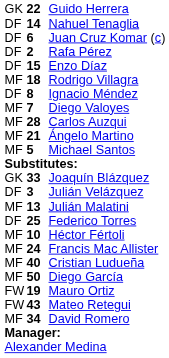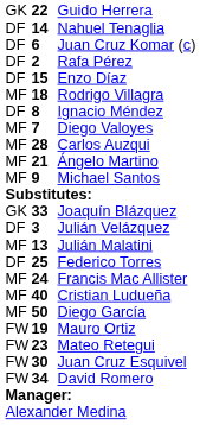 <table style="font-size:90%; margin:0.2em auto;" cellspacing="0" cellpadding="0">
 <tr>
 <th width="25"></th>
 <th width="25"></th>
 </tr>
 <tr>
 <td>GK</td>
 <td><strong>22</strong></td>
 <td> <a href='#'>Guido Herrera</a></td>
 </tr>
 <tr>
 <td>DF</td>
 <td><strong>14</strong></td>
 <td> <a href='#'>Nahuel Tenaglia</a></td>
 <td></td>
 <td></td>
 </tr>
 <tr>
 <td>DF</td>
 <td><strong>6</strong></td>
 <td> <a href='#'>Juan Cruz Komar</a> (<a href='#'>c</a>)</td>
 </tr>
 <tr>
 <td>DF</td>
 <td><strong>2</strong></td>
 <td> <a href='#'>Rafa Pérez</a></td>
 </tr>
 <tr>
 <td>DF</td>
 <td><strong>15</strong></td>
 <td> <a href='#'>Enzo Díaz</a></td>
 </tr>
 <tr>
 <td>MF</td>
 <td><strong>18</strong></td>
 <td> <a href='#'>Rodrigo Villagra</a></td>
 <td></td>
 <td></td>
 </tr>
 <tr>
 <td>DF</td>
 <td><strong>8</strong></td>
 <td> <a href='#'>Ignacio Méndez</a></td>
 </tr>
 <tr>
 <td>MF</td>
 <td><strong>7</strong></td>
 <td> <a href='#'>Diego Valoyes</a></td>
 <td></td>
 </tr>
 <tr>
 <td>MF</td>
 <td><strong>28</strong></td>
 <td> <a href='#'>Carlos Auzqui</a></td>
 <td></td>
 <td></td>
 </tr>
 <tr>
 <td>MF</td>
 <td><strong>21</strong></td>
 <td> <a href='#'>Ángelo Martino</a></td>
 <td></td>
 <td></td>
 </tr>
 <tr>
 <td>MF</td>
-<td><strong>5</strong></td>
+<td><strong>9</strong></td>
 <td> <a href='#'>Michael Santos</a></td>
 </tr>
 <tr>
 <td colspan=3><strong>Substitutes:</strong></td>
 </tr>
 <tr>
 <td>GK</td>
 <td><strong>33</strong></td>
 <td> <a href='#'>Joaquín Blázquez</a></td>
 </tr>
 <tr>
 <td>DF</td>
 <td><strong>3</strong></td>
 <td> <a href='#'>Julián Velázquez</a></td>
 </tr>
 <tr>
 <td>MF</td>
 <td><strong>13</strong></td>
 <td> <a href='#'>Julián Malatini</a></td>
 </tr>
 <tr>
 <td>DF</td>
 <td><strong>25</strong></td>
 <td> <a href='#'>Federico Torres</a></td>
 </tr>
 <tr>
 <td>MF</td>
-<td><strong>10</strong></td>
-<td> <a href='#'>Héctor Fértoli</a></td>
-<td></td>
-<td></td>
-</tr>
-<tr>
-<td>MF</td>
 <td><strong>24</strong></td>
 <td> <a href='#'>Francis Mac Allister</a></td>
 <td></td>
 <td></td>
 </tr>
 <tr>
 <td>MF</td>
 <td><strong>40</strong></td>
 <td> <a href='#'>Cristian Ludueña</a></td>
 </tr>
 <tr>
 <td>MF</td>
 <td><strong>50</strong></td>
 <td> <a href='#'>Diego García</a></td>
 </tr>
 <tr>
 <td>FW</td>
 <td><strong>19</strong></td>
 <td> <a href='#'>Mauro Ortiz</a></td>
 </tr>
 <tr>
 <td>FW</td>
-<td><strong>43</strong></td>
+<td><strong>23</strong></td>
 <td> <a href='#'>Mateo Retegui</a></td>
 <td></td>
 <td></td>
 </tr>
 <tr>
-<td>MF</td>
+<td>FW</td>
+<td><strong>30</strong></td>
+<td> <a href='#'>Juan Cruz Esquivel</a></td>
+<td></td>
+<td></td>
+</tr>
+<tr>
+<td>FW</td>
 <td><strong>34</strong></td>
 <td> <a href='#'>David Romero</a></td>
 </tr>
 <tr>
 <td colspan=3><strong>Manager:</strong></td>
 </tr>
 <tr>
 <td colspan="4"> <a href='#'>Alexander Medina</a></td>
 </tr>
 </table>
